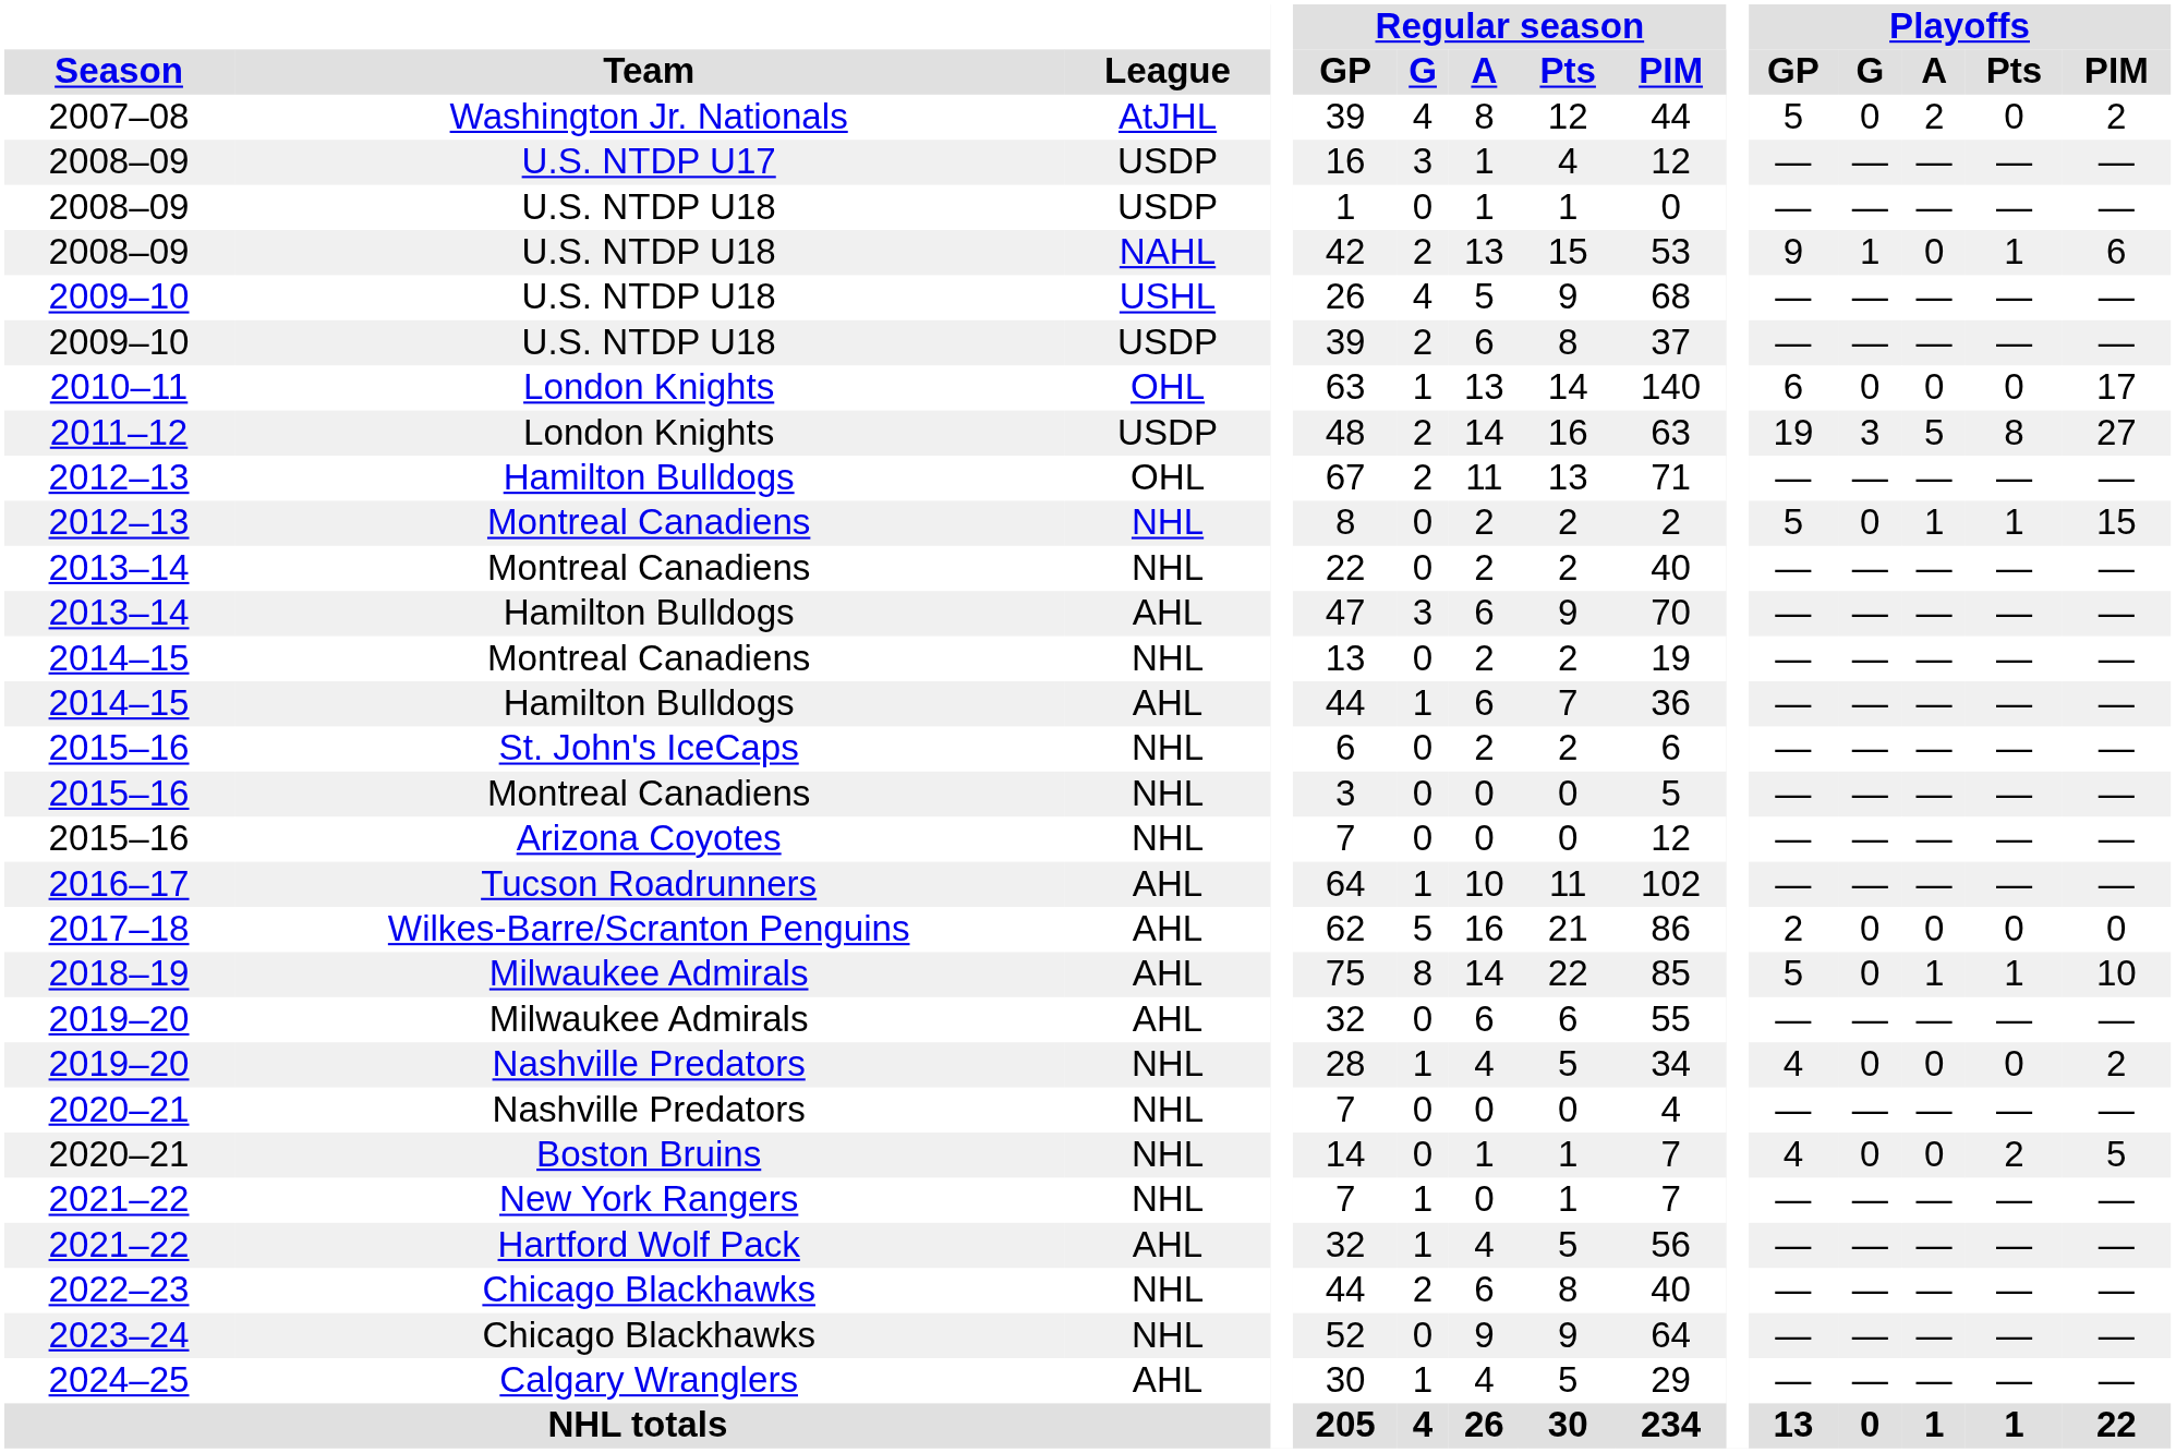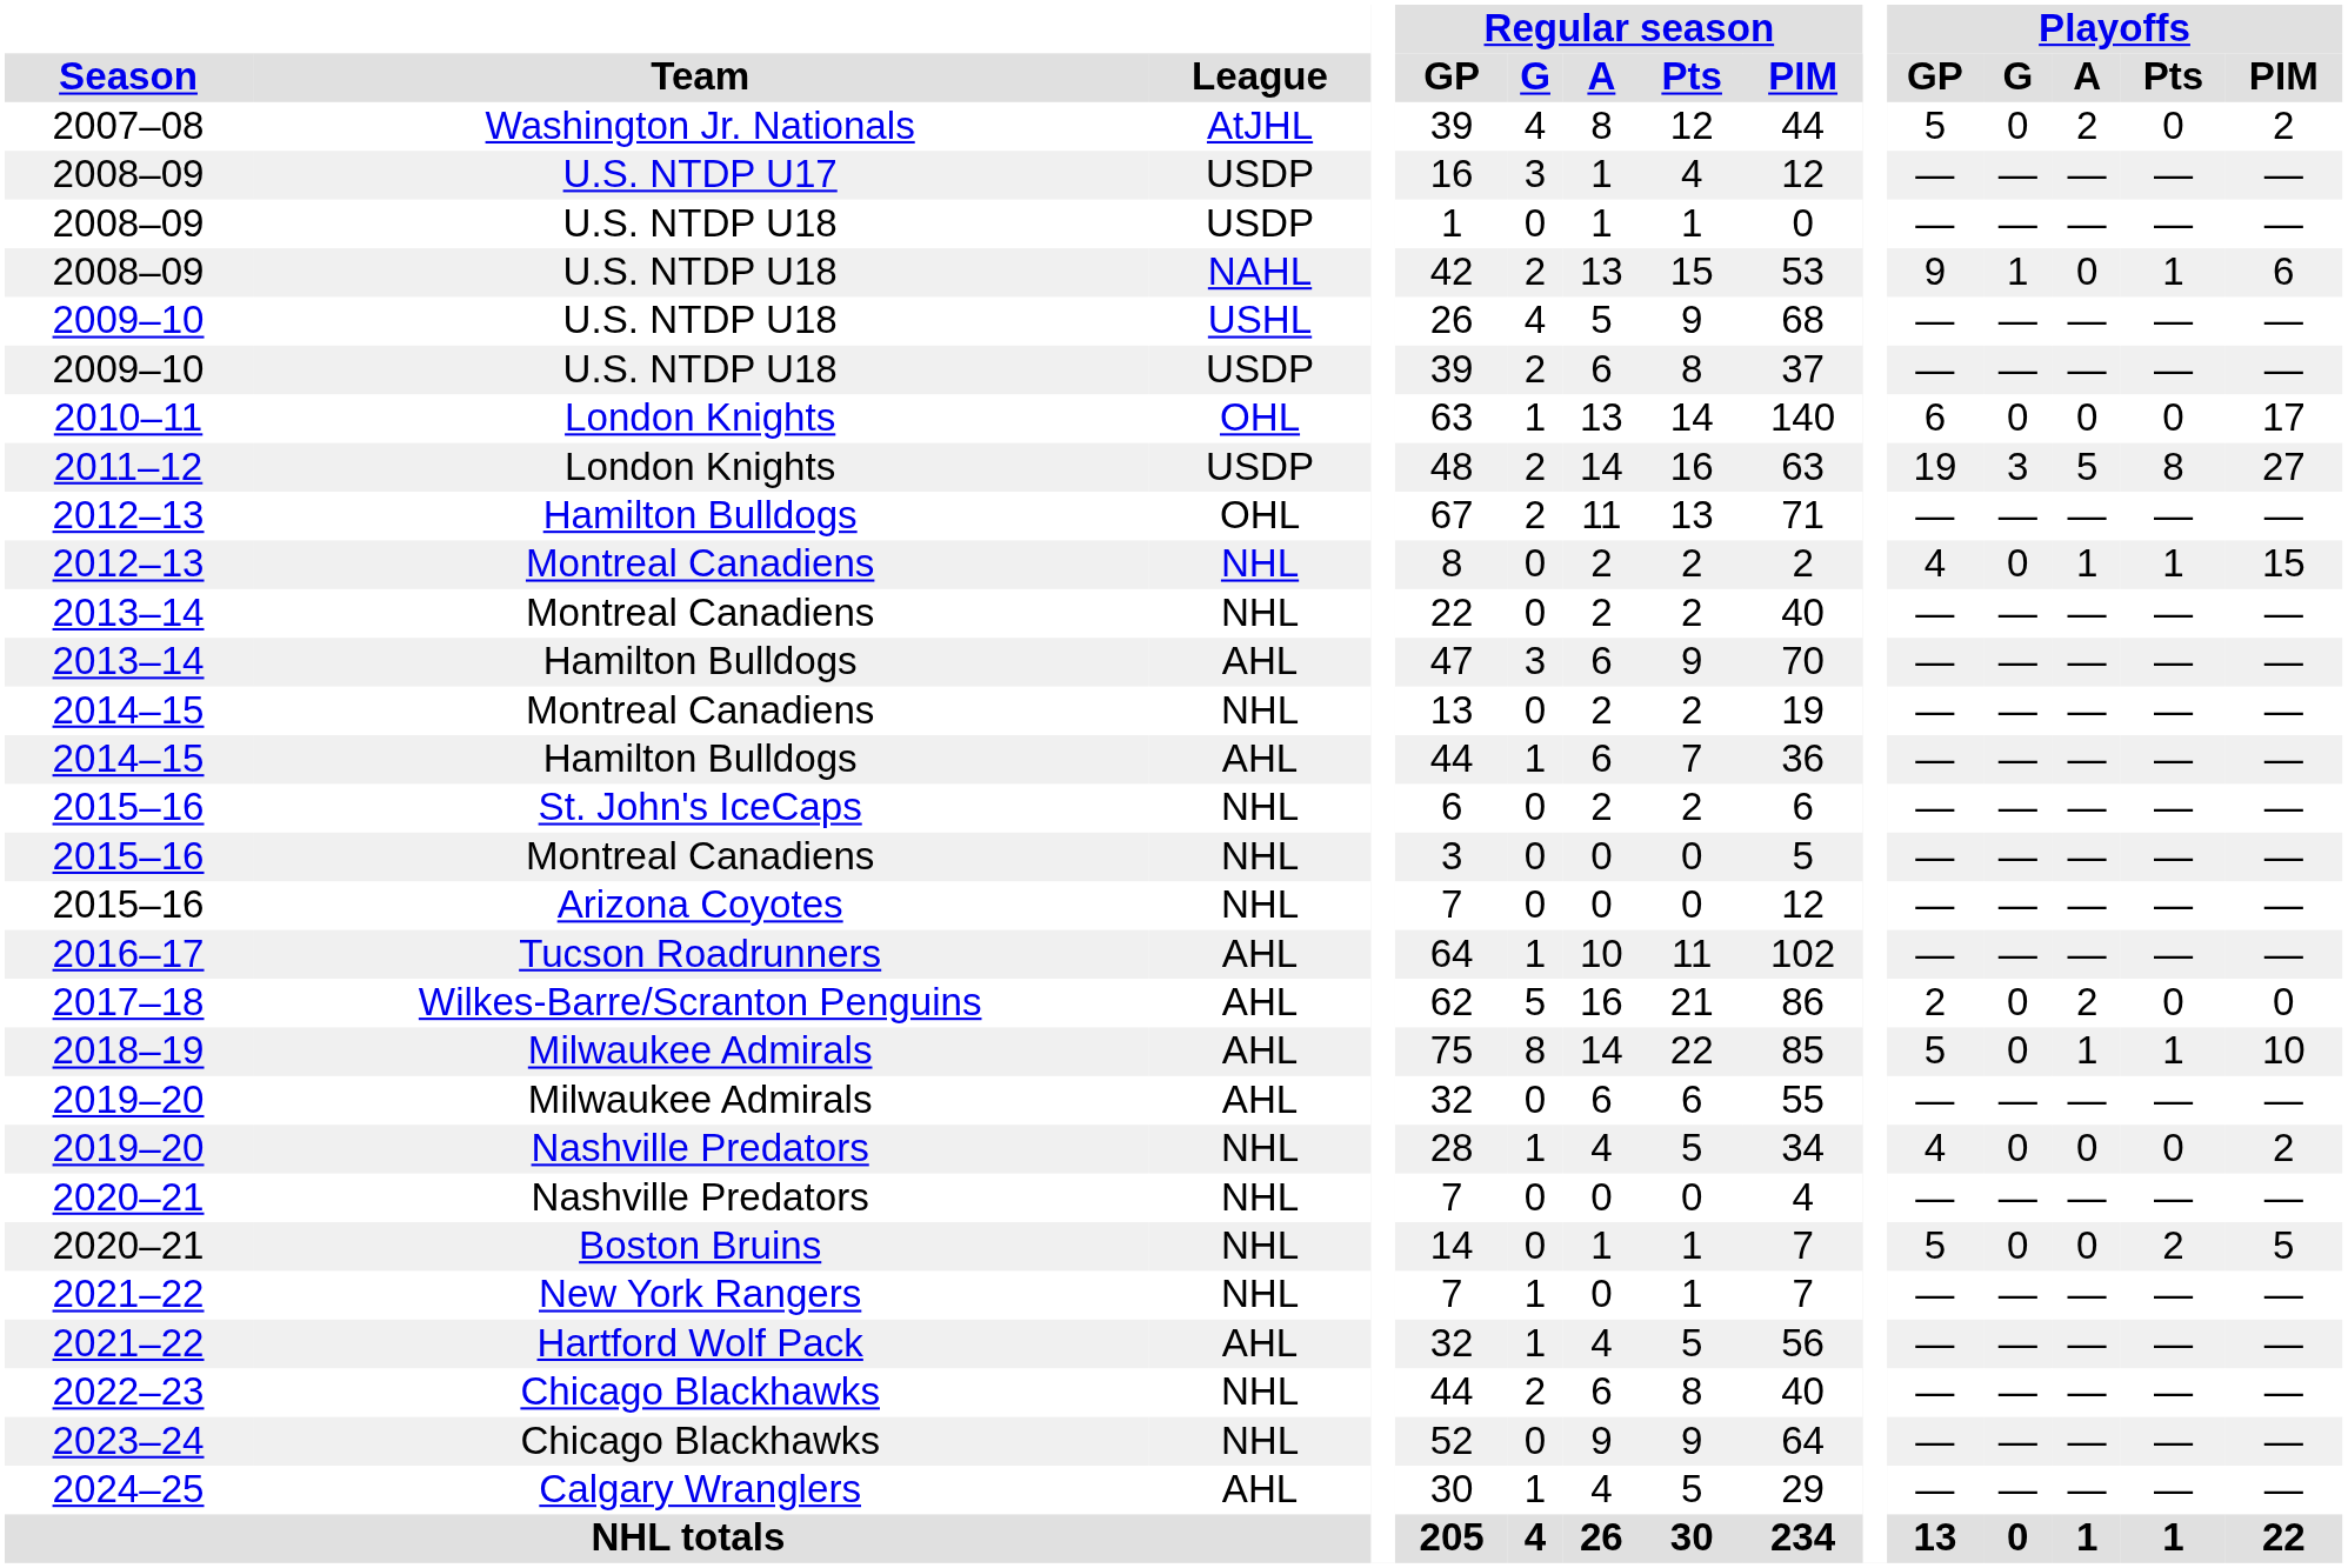 <table border="0" cellpadding="1" cellspacing="0" style="text-align:center; width:60em;">
 <tr style="background:#e0e0e0;">
 <th colspan="3" bgcolor="#ffffff"> </th>
 <th rowspan="99" bgcolor="#ffffff"> </th>
 <th colspan="5"><a href='#'>Regular season</a></th>
 <th rowspan="99" bgcolor="#ffffff"> </th>
 <th colspan="5"><a href='#'>Playoffs</a></th>
 </tr>
 <tr style="background:#e0e0e0;">
 <th><a href='#'>Season</a></th>
 <th>Team</th>
 <th>League</th>
 <th>GP</th>
 <th><a href='#'>G</a></th>
 <th><a href='#'>A</a></th>
 <th><a href='#'>Pts</a></th>
 <th><a href='#'>PIM</a></th>
 <th>GP</th>
 <th>G</th>
 <th>A</th>
 <th>Pts</th>
 <th>PIM</th>
 </tr>
 <tr>
 <td>2007–08</td>
 <td><a href='#'>Washington Jr. Nationals</a></td>
 <td><a href='#'>AtJHL</a></td>
 <td>39</td>
 <td>4</td>
 <td>8</td>
 <td>12</td>
 <td>44</td>
 <td>5</td>
 <td>0</td>
 <td>2</td>
 <td>0</td>
 <td>2</td>
 </tr>
 <tr style="background:#f0f0f0;">
 <td>2008–09</td>
 <td><a href='#'>U.S. NTDP U17</a></td>
 <td>USDP</td>
 <td>16</td>
 <td>3</td>
 <td>1</td>
 <td>4</td>
 <td>12</td>
 <td>—</td>
 <td>—</td>
 <td>—</td>
 <td>—</td>
 <td>—</td>
 </tr>
 <tr>
 <td>2008–09</td>
 <td>U.S. NTDP U18</td>
 <td>USDP</td>
 <td>1</td>
 <td>0</td>
 <td>1</td>
 <td>1</td>
 <td>0</td>
 <td>—</td>
 <td>—</td>
 <td>—</td>
 <td>—</td>
 <td>—</td>
 </tr>
 <tr style="background:#f0f0f0;">
 <td>2008–09</td>
 <td>U.S. NTDP U18</td>
 <td><a href='#'>NAHL</a></td>
 <td>42</td>
 <td>2</td>
 <td>13</td>
 <td>15</td>
 <td>53</td>
 <td>9</td>
 <td>1</td>
 <td>0</td>
 <td>1</td>
 <td>6</td>
 </tr>
 <tr>
 <td><a href='#'>2009–10</a></td>
 <td>U.S. NTDP U18</td>
 <td><a href='#'>USHL</a></td>
 <td>26</td>
 <td>4</td>
 <td>5</td>
 <td>9</td>
 <td>68</td>
 <td>—</td>
 <td>—</td>
 <td>—</td>
 <td>—</td>
 <td>—</td>
 </tr>
 <tr style="background:#f0f0f0;">
 <td>2009–10</td>
 <td>U.S. NTDP U18</td>
 <td>USDP</td>
 <td>39</td>
 <td>2</td>
 <td>6</td>
 <td>8</td>
 <td>37</td>
 <td>—</td>
 <td>—</td>
 <td>—</td>
 <td>—</td>
 <td>—</td>
 </tr>
 <tr>
 <td><a href='#'>2010–11</a></td>
 <td><a href='#'>London Knights</a></td>
 <td><a href='#'>OHL</a></td>
 <td>63</td>
 <td>1</td>
 <td>13</td>
 <td>14</td>
 <td>140</td>
 <td>6</td>
 <td>0</td>
 <td>0</td>
 <td>0</td>
 <td>17</td>
 </tr>
 <tr style="background:#f0f0f0;">
 <td><a href='#'>2011–12</a></td>
 <td>London Knights</td>
 <td>USDP</td>
 <td>48</td>
 <td>2</td>
 <td>14</td>
 <td>16</td>
 <td>63</td>
 <td>19</td>
 <td>3</td>
 <td>5</td>
 <td>8</td>
 <td>27</td>
 </tr>
 <tr>
 <td><a href='#'>2012–13</a></td>
 <td><a href='#'>Hamilton Bulldogs</a></td>
 <td>OHL</td>
 <td>67</td>
 <td>2</td>
 <td>11</td>
 <td>13</td>
 <td>71</td>
 <td>—</td>
 <td>—</td>
 <td>—</td>
 <td>—</td>
 <td>—</td>
 </tr>
 <tr style="background:#f0f0f0;">
 <td><a href='#'>2012–13</a></td>
 <td><a href='#'>Montreal Canadiens</a></td>
 <td><a href='#'>NHL</a></td>
 <td>8</td>
 <td>0</td>
 <td>2</td>
 <td>2</td>
 <td>2</td>
-<td>5</td>
+<td>4</td>
 <td>0</td>
 <td>1</td>
 <td>1</td>
 <td>15</td>
 </tr>
 <tr>
 <td><a href='#'>2013–14</a></td>
 <td>Montreal Canadiens</td>
 <td>NHL</td>
 <td>22</td>
 <td>0</td>
 <td>2</td>
 <td>2</td>
 <td>40</td>
 <td>—</td>
 <td>—</td>
 <td>—</td>
 <td>—</td>
 <td>—</td>
 </tr>
 <tr style="background:#f0f0f0;">
 <td><a href='#'>2013–14</a></td>
 <td>Hamilton Bulldogs</td>
 <td>AHL</td>
 <td>47</td>
 <td>3</td>
 <td>6</td>
 <td>9</td>
 <td>70</td>
 <td>—</td>
 <td>—</td>
 <td>—</td>
 <td>—</td>
 <td>—</td>
 </tr>
 <tr>
 <td><a href='#'>2014–15</a></td>
 <td>Montreal Canadiens</td>
 <td>NHL</td>
 <td>13</td>
 <td>0</td>
 <td>2</td>
 <td>2</td>
 <td>19</td>
 <td>—</td>
 <td>—</td>
 <td>—</td>
 <td>—</td>
 <td>—</td>
 </tr>
 <tr style="background:#f0f0f0;">
 <td><a href='#'>2014–15</a></td>
 <td>Hamilton Bulldogs</td>
 <td>AHL</td>
 <td>44</td>
 <td>1</td>
 <td>6</td>
 <td>7</td>
 <td>36</td>
 <td>—</td>
 <td>—</td>
 <td>—</td>
 <td>—</td>
 <td>—</td>
 </tr>
 <tr>
 <td><a href='#'>2015–16</a></td>
 <td><a href='#'>St. John's IceCaps</a></td>
 <td>NHL</td>
 <td>6</td>
 <td>0</td>
 <td>2</td>
 <td>2</td>
 <td>6</td>
 <td>—</td>
 <td>—</td>
 <td>—</td>
 <td>—</td>
 <td>—</td>
 </tr>
 <tr style="background:#f0f0f0;">
 <td><a href='#'>2015–16</a></td>
 <td>Montreal Canadiens</td>
 <td>NHL</td>
 <td>3</td>
 <td>0</td>
 <td>0</td>
 <td>0</td>
 <td>5</td>
 <td>—</td>
 <td>—</td>
 <td>—</td>
 <td>—</td>
 <td>—</td>
 </tr>
 <tr>
 <td>2015–16</td>
 <td><a href='#'>Arizona Coyotes</a></td>
 <td>NHL</td>
 <td>7</td>
 <td>0</td>
 <td>0</td>
 <td>0</td>
 <td>12</td>
 <td>—</td>
 <td>—</td>
 <td>—</td>
 <td>—</td>
 <td>—</td>
 </tr>
 <tr style="background:#f0f0f0;">
 <td><a href='#'>2016–17</a></td>
 <td><a href='#'>Tucson Roadrunners</a></td>
 <td>AHL</td>
 <td>64</td>
 <td>1</td>
 <td>10</td>
 <td>11</td>
 <td>102</td>
 <td>—</td>
 <td>—</td>
 <td>—</td>
 <td>—</td>
 <td>—</td>
 </tr>
 <tr>
 <td><a href='#'>2017–18</a></td>
 <td><a href='#'>Wilkes-Barre/Scranton Penguins</a></td>
 <td>AHL</td>
 <td>62</td>
 <td>5</td>
 <td>16</td>
 <td>21</td>
 <td>86</td>
 <td>2</td>
 <td>0</td>
-<td>0</td>
+<td>2</td>
 <td>0</td>
 <td>0</td>
 </tr>
 <tr style="background:#f0f0f0;">
 <td><a href='#'>2018–19</a></td>
 <td><a href='#'>Milwaukee Admirals</a></td>
 <td>AHL</td>
 <td>75</td>
 <td>8</td>
 <td>14</td>
 <td>22</td>
 <td>85</td>
 <td>5</td>
 <td>0</td>
 <td>1</td>
 <td>1</td>
 <td>10</td>
 </tr>
 <tr>
 <td><a href='#'>2019–20</a></td>
 <td>Milwaukee Admirals</td>
 <td>AHL</td>
 <td>32</td>
 <td>0</td>
 <td>6</td>
 <td>6</td>
 <td>55</td>
 <td>—</td>
 <td>—</td>
 <td>—</td>
 <td>—</td>
 <td>—</td>
 </tr>
 <tr style="background:#f0f0f0;">
 <td><a href='#'>2019–20</a></td>
 <td><a href='#'>Nashville Predators</a></td>
 <td>NHL</td>
 <td>28</td>
 <td>1</td>
 <td>4</td>
 <td>5</td>
 <td>34</td>
 <td>4</td>
 <td>0</td>
 <td>0</td>
 <td>0</td>
 <td>2</td>
 </tr>
 <tr>
 <td><a href='#'>2020–21</a></td>
 <td>Nashville Predators</td>
 <td>NHL</td>
 <td>7</td>
 <td>0</td>
 <td>0</td>
 <td>0</td>
 <td>4</td>
 <td>—</td>
 <td>—</td>
 <td>—</td>
 <td>—</td>
 <td>—</td>
 </tr>
 <tr style="background:#f0f0f0;">
 <td>2020–21</td>
 <td><a href='#'>Boston Bruins</a></td>
 <td>NHL</td>
 <td>14</td>
 <td>0</td>
 <td>1</td>
 <td>1</td>
 <td>7</td>
-<td>4</td>
+<td>5</td>
 <td>0</td>
 <td>0</td>
 <td>2</td>
 <td>5</td>
 </tr>
 <tr>
 <td><a href='#'>2021–22</a></td>
 <td><a href='#'>New York Rangers</a></td>
 <td>NHL</td>
 <td>7</td>
 <td>1</td>
 <td>0</td>
 <td>1</td>
 <td>7</td>
 <td>—</td>
 <td>—</td>
 <td>—</td>
 <td>—</td>
 <td>—</td>
 </tr>
 <tr style="background:#f0f0f0;">
 <td><a href='#'>2021–22</a></td>
 <td><a href='#'>Hartford Wolf Pack</a></td>
 <td>AHL</td>
 <td>32</td>
 <td>1</td>
 <td>4</td>
 <td>5</td>
 <td>56</td>
 <td>—</td>
 <td>—</td>
 <td>—</td>
 <td>—</td>
 <td>—</td>
 </tr>
 <tr>
 <td><a href='#'>2022–23</a></td>
 <td><a href='#'>Chicago Blackhawks</a></td>
 <td>NHL</td>
 <td>44</td>
 <td>2</td>
 <td>6</td>
 <td>8</td>
 <td>40</td>
 <td>—</td>
 <td>—</td>
 <td>—</td>
 <td>—</td>
 <td>—</td>
 </tr>
 <tr style="background:#f0f0f0;">
 <td><a href='#'>2023–24</a></td>
 <td>Chicago Blackhawks</td>
 <td>NHL</td>
 <td>52</td>
 <td>0</td>
 <td>9</td>
 <td>9</td>
 <td>64</td>
 <td>—</td>
 <td>—</td>
 <td>—</td>
 <td>—</td>
 <td>—</td>
 </tr>
 <tr>
 <td><a href='#'>2024–25</a></td>
 <td><a href='#'>Calgary Wranglers</a></td>
 <td>AHL</td>
 <td>30</td>
 <td>1</td>
 <td>4</td>
 <td>5</td>
 <td>29</td>
 <td>—</td>
 <td>—</td>
 <td>—</td>
 <td>—</td>
 <td>—</td>
 </tr>
 <tr bgcolor="#e0e0e0">
 <th colspan="3">NHL totals</th>
 <th>205</th>
 <th>4</th>
 <th>26</th>
 <th>30</th>
 <th>234</th>
 <th>13</th>
 <th>0</th>
 <th>1</th>
 <th>1</th>
 <th>22</th>
 </tr>
 </table>
